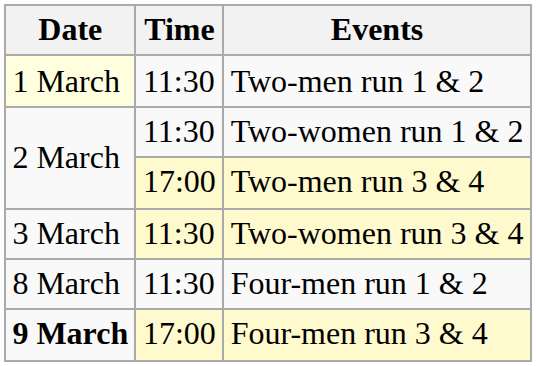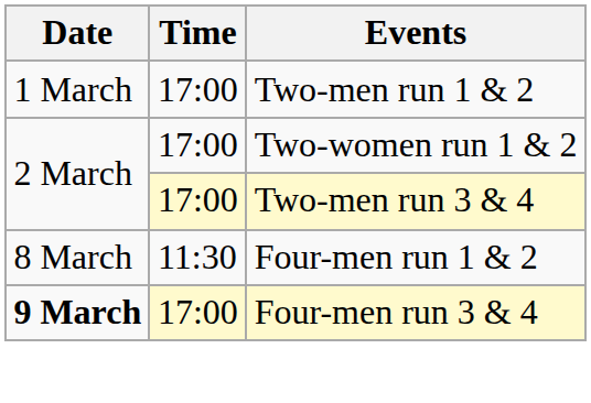 <table class="wikitable">
 <tr>
 <th>Date</th>
 <th>Time</th>
 <th>Events</th>
 </tr>
 <tr>
-<td style="background: lightyellow;">1 March</td>
-<td>11:30</td>
+<td>1 March</td>
+<td>17:00</td>
 <td>Two-men run 1 & 2</td>
 </tr>
 <tr>
 <td rowspan="2">2 March</td>
-<td>11:30</td>
+<td>17:00</td>
 <td>Two-women run 1 & 2</td>
 </tr>
 <tr bgcolor="lemonchiffon">
 <td>17:00</td>
 <td>Two-men run 3 & 4</td>
-</tr>
-<tr>
-<td>3 March</td>
-<td bgcolor="lemonchiffon">11:30</td>
-<td bgcolor="lemonchiffon">Two-women run 3 & 4</td>
 </tr>
 <tr>
 <td>8 March</td>
 <td>11:30</td>
 <td>Four-men run 1 & 2</td>
 </tr>
 <tr>
 <td><strong>9 March</strong></td>
 <td bgcolor="lemonchiffon">17:00</td>
 <td bgcolor="lemonchiffon">Four-men run 3 & 4</td>
 </tr>
 </table>
